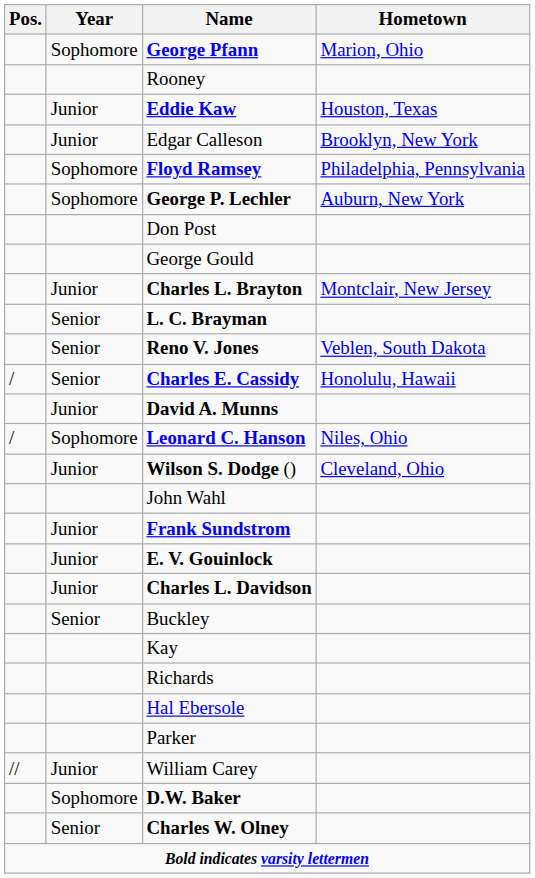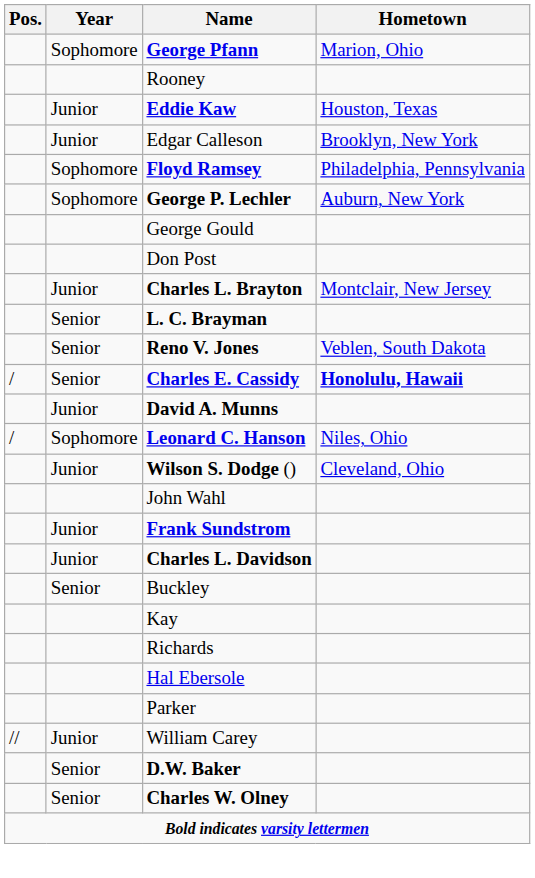 <table class="wikitable sortable">
 <tr>
 <th>Pos.</th>
 <th>Year</th>
 <th>Name</th>
 <th>Hometown</th>
 </tr>
 <tr>
 <td></td>
 <td>Sophomore</td>
 <td><strong><a href='#'>George Pfann</a></strong></td>
 <td><a href='#'>Marion, Ohio</a></td>
 </tr>
 <tr>
 <td></td>
 <td></td>
 <td>Rooney</td>
 <td></td>
 </tr>
 <tr>
 <td></td>
 <td>Junior</td>
 <td><strong><a href='#'>Eddie Kaw</a></strong></td>
 <td><a href='#'>Houston, Texas</a></td>
 </tr>
 <tr>
 <td></td>
 <td>Junior</td>
 <td>Edgar Calleson</td>
 <td><a href='#'>Brooklyn, New York</a></td>
 </tr>
 <tr>
 <td></td>
 <td>Sophomore</td>
 <td><strong><a href='#'>Floyd Ramsey</a></strong></td>
 <td><a href='#'>Philadelphia, Pennsylvania</a></td>
 </tr>
 <tr>
 <td></td>
 <td>Sophomore</td>
 <td><strong>George P. Lechler</strong></td>
 <td><a href='#'>Auburn, New York</a></td>
 </tr>
 <tr>
 <td></td>
 <td></td>
-<td>Don Post</td>
+<td>George Gould</td>
 <td></td>
 </tr>
 <tr>
 <td></td>
 <td></td>
-<td>George Gould</td>
+<td>Don Post</td>
 <td></td>
 </tr>
 <tr>
 <td></td>
 <td>Junior</td>
 <td><strong>Charles L. Brayton</strong></td>
 <td><a href='#'>Montclair, New Jersey</a></td>
 </tr>
 <tr>
 <td></td>
 <td>Senior</td>
 <td><strong>L. C. Brayman</strong></td>
 <td></td>
 </tr>
 <tr>
 <td></td>
 <td>Senior</td>
 <td><strong>Reno V. Jones</strong></td>
 <td><a href='#'>Veblen, South Dakota</a></td>
 </tr>
 <tr>
 <td>/</td>
 <td>Senior</td>
 <td><strong><a href='#'>Charles E. Cassidy</a></strong></td>
-<td><a href='#'>Honolulu, Hawaii</a></td>
+<td><strong><a href='#'>Honolulu, Hawaii</a></strong></td>
 </tr>
 <tr>
 <td></td>
 <td>Junior</td>
 <td><strong>David A. Munns</strong></td>
 <td></td>
 </tr>
 <tr>
 <td>/</td>
 <td>Sophomore</td>
 <td><strong><a href='#'>Leonard C. Hanson</a></strong></td>
 <td><a href='#'>Niles, Ohio</a></td>
 </tr>
 <tr>
 <td></td>
 <td>Junior</td>
 <td><strong>Wilson S. Dodge</strong> ()</td>
 <td><a href='#'>Cleveland, Ohio</a></td>
 </tr>
 <tr>
 <td></td>
 <td></td>
 <td>John Wahl</td>
 <td></td>
 </tr>
 <tr>
 <td></td>
 <td>Junior</td>
 <td><strong><a href='#'>Frank Sundstrom</a></strong></td>
-<td></td>
-</tr>
-<tr>
-<td></td>
-<td>Junior</td>
-<td><strong>E. V. Gouinlock</strong></td>
 <td></td>
 </tr>
 <tr>
 <td></td>
 <td>Junior</td>
 <td><strong>Charles L. Davidson</strong></td>
 <td></td>
 </tr>
 <tr>
 <td></td>
 <td>Senior</td>
 <td>Buckley</td>
 <td></td>
 </tr>
 <tr>
 <td></td>
 <td></td>
 <td>Kay</td>
 <td></td>
 </tr>
 <tr>
 <td></td>
 <td></td>
 <td>Richards</td>
 <td></td>
 </tr>
 <tr>
 <td></td>
 <td></td>
 <td><a href='#'>Hal Ebersole</a></td>
 <td></td>
 </tr>
 <tr>
 <td></td>
 <td></td>
 <td>Parker</td>
 <td></td>
 </tr>
 <tr>
 <td>//</td>
 <td>Junior</td>
 <td>William Carey</td>
 <td></td>
 </tr>
 <tr>
 <td></td>
-<td>Sophomore</td>
+<td>Senior</td>
 <td><strong>D.W. Baker</strong></td>
 <td></td>
 </tr>
 <tr>
 <td></td>
 <td>Senior</td>
 <td><strong>Charles W. Olney</strong></td>
 <td></td>
 </tr>
 <tr>
 <td colspan=4 style="text-align: center;"><small><strong><em>Bold<strong> indicates <a href='#'>varsity lettermen</a><em></small></td>
 </tr>
 </table>
